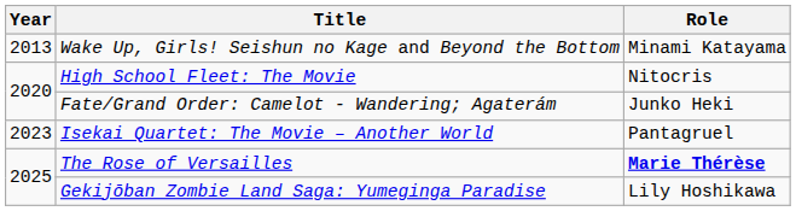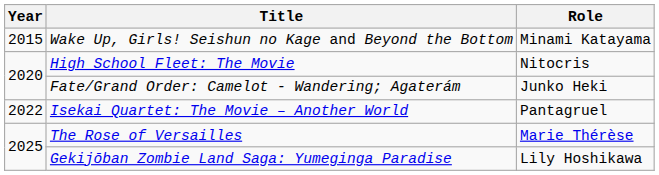 <table class="wikitable">
 <tr>
 <th>Year</th>
 <th>Title</th>
 <th>Role</th>
 </tr>
 <tr>
-<td>2013</td>
+<td>2015</td>
 <td><em>Wake Up, Girls! Seishun no Kage</em> and <em>Beyond the Bottom</em></td>
 <td>Minami Katayama</td>
 </tr>
 <tr>
 <td rowspan="2">2020</td>
 <td><em><a href='#'>High School Fleet: The Movie</a></em></td>
 <td>Nitocris</td>
 </tr>
 <tr>
 <td><em>Fate/Grand Order: Camelot - Wandering; Agaterám</em></td>
 <td>Junko Heki</td>
 </tr>
 <tr>
-<td>2023</td>
+<td>2022</td>
 <td><em><a href='#'>Isekai Quartet: The Movie – Another World</a></em></td>
 <td>Pantagruel</td>
 </tr>
 <tr>
 <td rowspan="2">2025</td>
 <td><em><a href='#'>The Rose of Versailles</a></em></td>
-<td><strong><a href='#'>Marie Thérèse</a></strong></td>
+<td><a href='#'>Marie Thérèse</a></td>
 </tr>
 <tr>
 <td><em><a href='#'>Gekijōban Zombie Land Saga: Yumeginga Paradise</a></em></td>
 <td>Lily Hoshikawa</td>
 </tr>
 </table>
